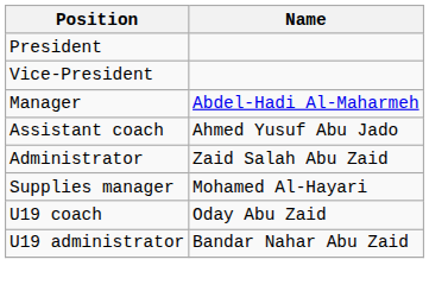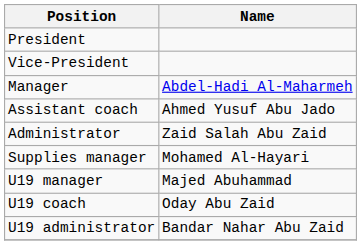 <table class="wikitable">
 <tr>
 <th>Position</th>
 <th>Name</th>
 </tr>
 <tr>
 <td>President</td>
 <td></td>
 </tr>
 <tr>
 <td>Vice-President</td>
 <td></td>
 </tr>
 <tr>
 <td>Manager</td>
 <td> <a href='#'>Abdel-Hadi Al-Maharmeh</a></td>
 </tr>
 <tr>
 <td>Assistant coach</td>
 <td> Ahmed Yusuf Abu Jado</td>
 </tr>
 <tr>
 <td>Administrator</td>
 <td> Zaid Salah Abu Zaid</td>
 </tr>
 <tr>
 <td>Supplies manager</td>
 <td> Mohamed Al-Hayari</td>
 </tr>
 <tr>
+<td>U19 manager</td>
+<td> Majed Abuhammad</td>
+</tr>
+<tr>
 <td>U19 coach</td>
 <td> Oday Abu Zaid</td>
 </tr>
 <tr>
 <td>U19 administrator</td>
 <td> Bandar Nahar Abu Zaid</td>
 </tr>
 <tr>
 </tr>
 </table>
